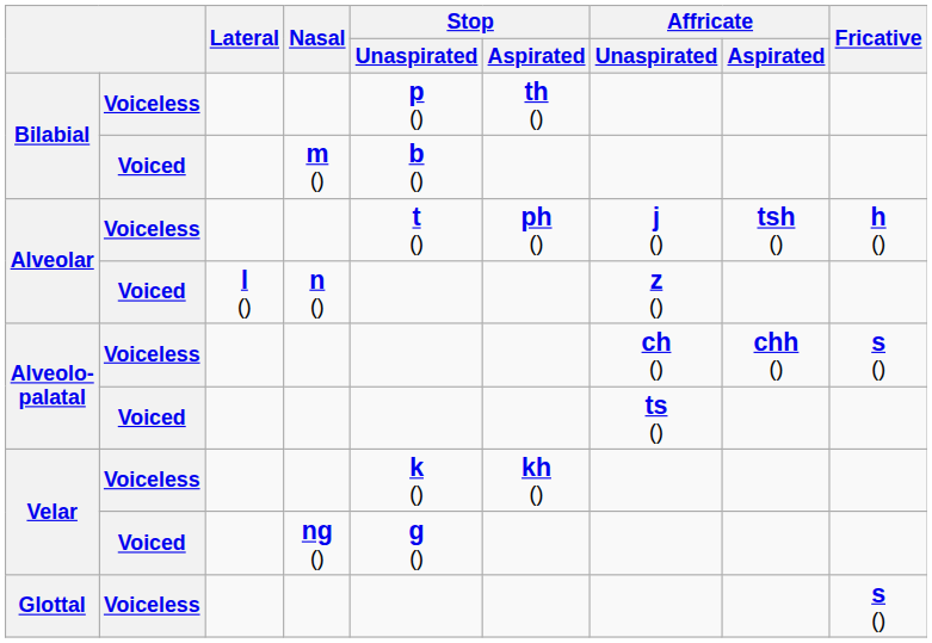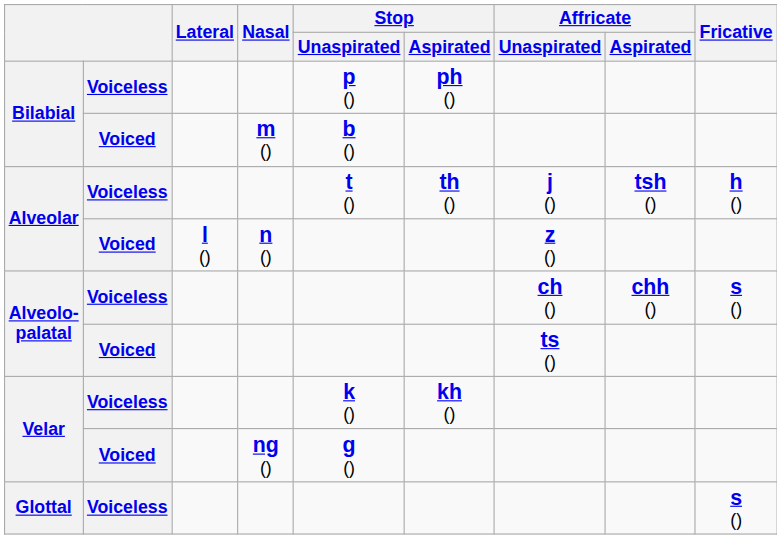 <table class="wikitable" style="text-align:center;">
 <tr>
 <th rowspan=2 colspan=2></th>
 <th rowspan=2><a href='#'>Lateral</a></th>
 <th rowspan=2><a href='#'>Nasal</a></th>
 <th colspan=2><a href='#'>Stop</a></th>
 <th colspan=2><a href='#'>Affricate</a></th>
 <th rowspan=2><a href='#'>Fricative</a></th>
 </tr>
 <tr>
 <th><a href='#'>Unaspirated</a></th>
 <th><a href='#'>Aspirated</a></th>
 <th><a href='#'>Unaspirated</a></th>
 <th><a href='#'>Aspirated</a></th>
 </tr>
 <tr>
 <th rowspan=2><a href='#'>Bilabial</a></th>
 <th><a href='#'>Voiceless</a></th>
 <td></td>
 <td></td>
 <td><a href='#'><strong><big>p</big></strong> </a><br> ()</td>
-<td><a href='#'><strong><big>th</big></strong> </a><br> ()</td>
+<td><a href='#'><strong><big>ph</big></strong> </a><br> ()</td>
 <td></td>
 <td></td>
 <td></td>
 </tr>
 <tr>
 <th><a href='#'>Voiced</a></th>
 <td></td>
 <td><a href='#'><strong><big>m</big></strong> </a><br> ()</td>
 <td><a href='#'><strong><big>b</big></strong> </a><br> ()</td>
 <td></td>
 <td></td>
 <td></td>
 <td></td>
 </tr>
 <tr>
 <th rowspan=2><a href='#'>Alveolar</a></th>
 <th><a href='#'>Voiceless</a></th>
 <td></td>
 <td></td>
 <td><a href='#'><strong><big>t</big></strong> </a><br> ()</td>
-<td><a href='#'><strong><big>ph</big></strong> </a><br> ()</td>
+<td><a href='#'><strong><big>th</big></strong> </a><br> ()</td>
 <td><a href='#'><strong><big>j</big></strong> </a><br> ()</td>
 <td><a href='#'><strong><big>tsh</big></strong> </a><br> ()</td>
 <td><a href='#'><strong><big>h</big></strong> </a><br> ()</td>
 </tr>
 <tr>
 <th><a href='#'>Voiced</a></th>
 <td><a href='#'><strong><big>l</big></strong> </a><br> ()</td>
 <td><a href='#'><strong><big>n</big></strong> </a><br> ()</td>
 <td></td>
 <td></td>
 <td><a href='#'><strong><big>z</big></strong> </a><br> ()</td>
 <td></td>
 <td></td>
 </tr>
 <tr>
 <th rowspan=2><a href='#'>Alveolo-palatal</a></th>
 <th><a href='#'>Voiceless</a></th>
 <td></td>
 <td></td>
 <td></td>
 <td></td>
 <td><a href='#'><strong><big>ch</big></strong> </a><br> ()</td>
 <td><a href='#'><strong><big>chh</big></strong> </a><br> ()</td>
 <td><a href='#'><strong><big>s</big></strong> </a><br> ()</td>
 </tr>
 <tr>
 <th><a href='#'>Voiced</a></th>
 <td></td>
 <td></td>
 <td></td>
 <td></td>
 <td><a href='#'><strong><big>ts</big></strong> </a><br> ()</td>
 <td></td>
 <td></td>
 </tr>
 <tr>
 <th rowspan=2><a href='#'>Velar</a></th>
 <th><a href='#'>Voiceless</a></th>
 <td></td>
 <td></td>
 <td><a href='#'><strong><big>k</big></strong> </a><br> ()</td>
 <td><a href='#'><strong><big>kh</big></strong> </a><br> ()</td>
 <td></td>
 <td></td>
 <td></td>
 </tr>
 <tr>
 <th><a href='#'>Voiced</a></th>
 <td></td>
 <td><a href='#'><strong><big>ng</big></strong> </a><br> ()</td>
 <td><a href='#'><strong><big>g</big></strong> </a><br> ()</td>
 <td></td>
 <td></td>
 <td></td>
 <td></td>
 </tr>
 <tr>
 <th><a href='#'>Glottal</a></th>
 <th><a href='#'>Voiceless</a></th>
 <td></td>
 <td></td>
 <td></td>
 <td></td>
 <td></td>
 <td></td>
 <td><a href='#'><strong><big>s</big></strong> </a><br> ()</td>
 </tr>
 </table>
